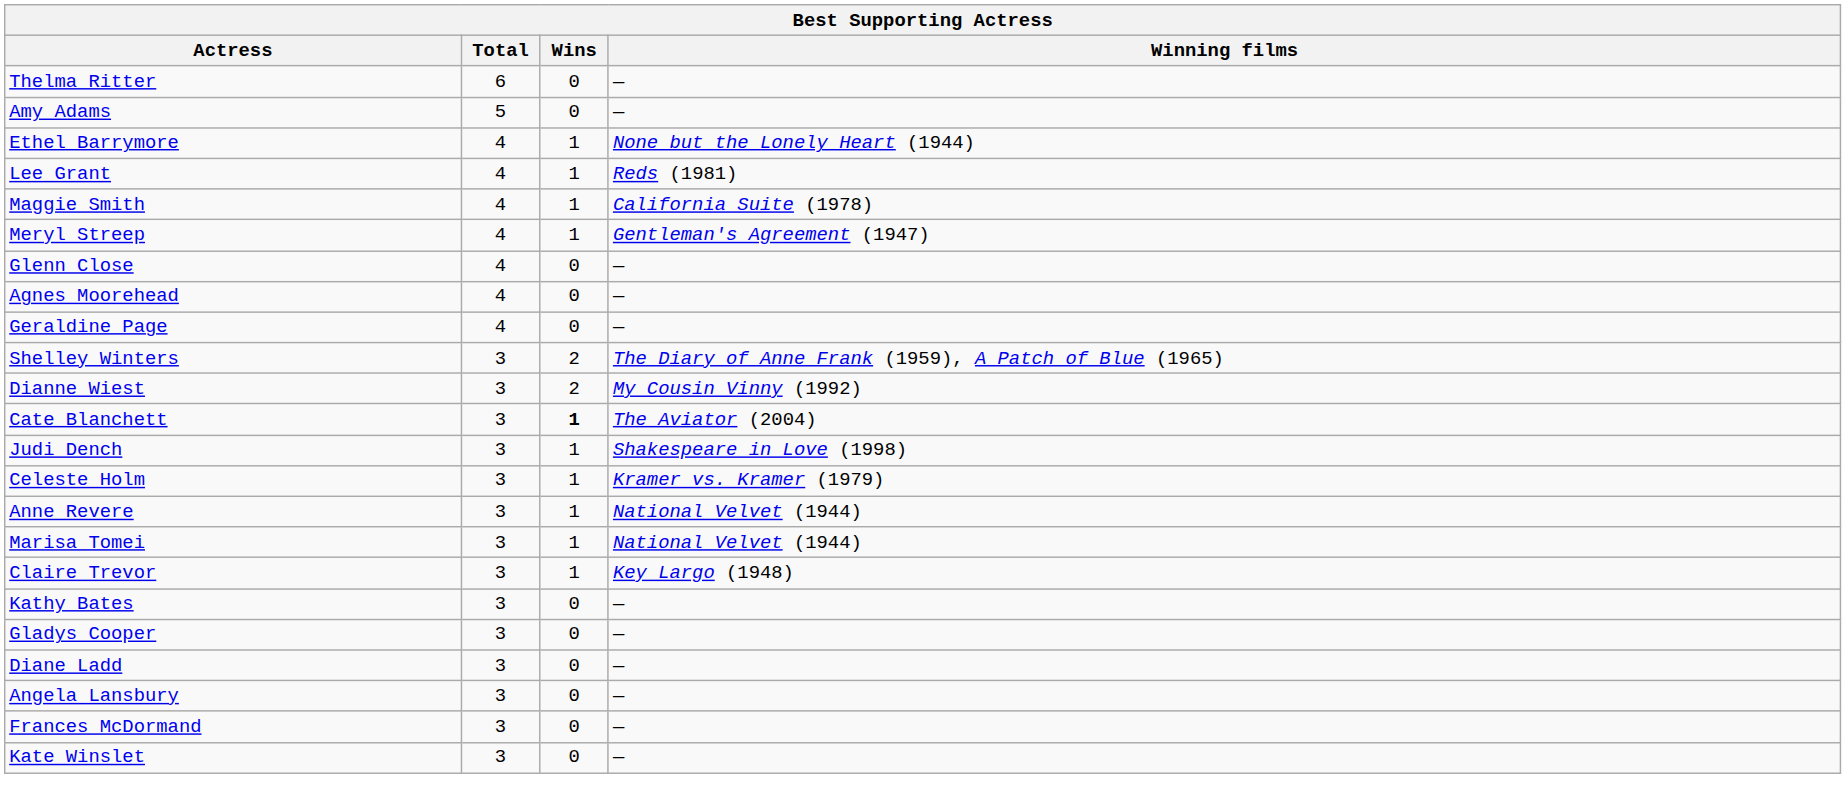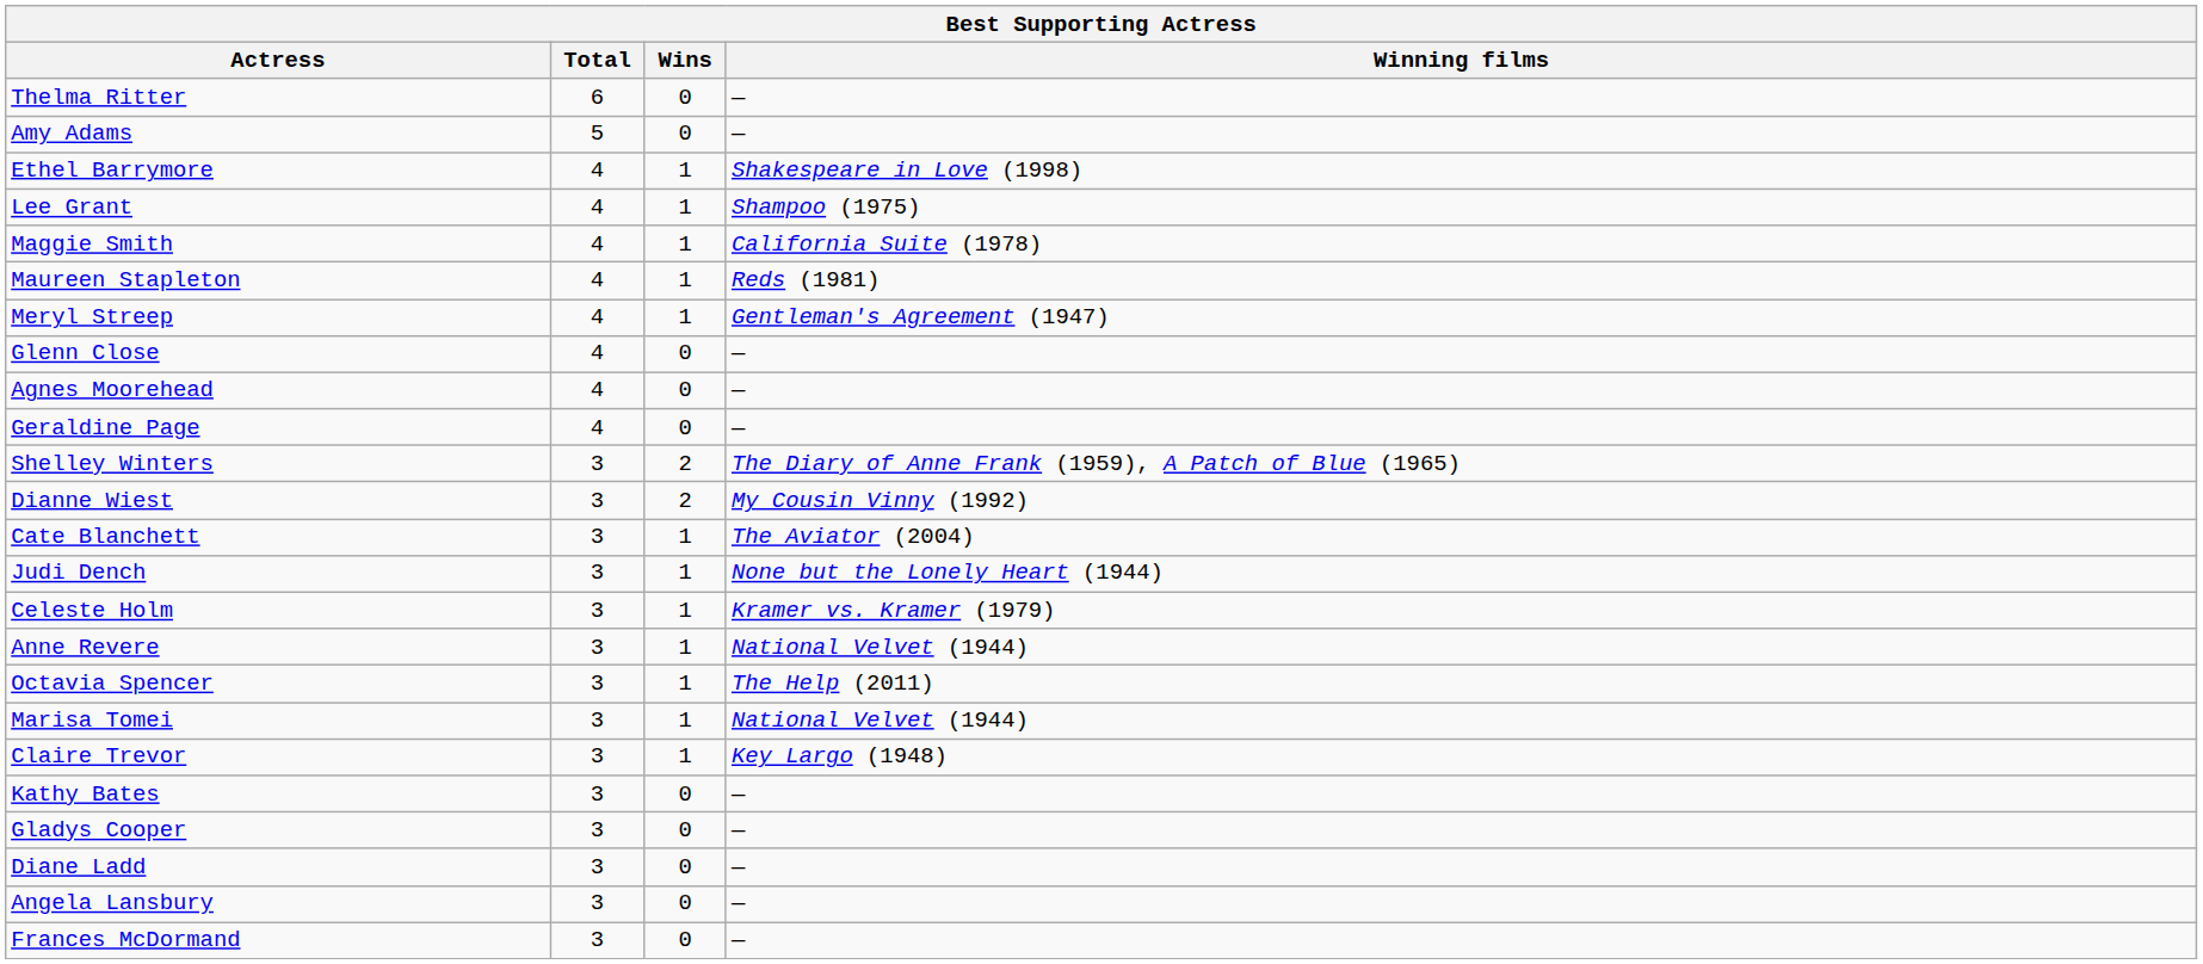 <table class="sortable wikitable" width=80%>
 <tr>
 <th colspan=4>Best Supporting Actress</th>
 </tr>
 <tr>
 <th width=20%>Actress</th>
 <th width=3%>Total</th>
 <th width=3%>Wins</th>
 <th width=54%>Winning films</th>
 </tr>
 <tr>
 <td><a href='#'>Thelma Ritter</a></td>
 <td align=center>6</td>
 <td align=center>0</td>
 <td>—</td>
 </tr>
 <tr>
 <td><a href='#'>Amy Adams</a></td>
 <td align=center>5</td>
 <td align=center>0</td>
 <td>—</td>
 </tr>
 <tr>
 <td><a href='#'>Ethel Barrymore</a></td>
 <td align=center>4</td>
 <td align=center>1</td>
-<td><em><a href='#'>None but the Lonely Heart</a></em> (1944)</td>
+<td><em><a href='#'>Shakespeare in Love</a></em> (1998)</td>
 </tr>
 <tr>
 <td><a href='#'>Lee Grant</a></td>
 <td align=center>4</td>
 <td align=center>1</td>
-<td><em><a href='#'>Reds</a></em> (1981)</td>
+<td><em><a href='#'>Shampoo</a></em> (1975)</td>
 </tr>
 <tr>
 <td><a href='#'>Maggie Smith</a></td>
 <td align=center>4</td>
 <td align=center>1</td>
 <td><em><a href='#'>California Suite</a></em> (1978)</td>
+</tr>
+<tr>
+<td><a href='#'>Maureen Stapleton</a></td>
+<td align=center>4</td>
+<td align=center>1</td>
+<td><em><a href='#'>Reds</a></em> (1981)</td>
 </tr>
 <tr>
 <td><a href='#'>Meryl Streep</a></td>
 <td align=center>4</td>
 <td align=center>1</td>
 <td><em><a href='#'>Gentleman's Agreement</a></em> (1947)</td>
 </tr>
 <tr>
 <td><a href='#'>Glenn Close</a></td>
 <td align=center>4</td>
 <td align=center>0</td>
 <td>—</td>
 </tr>
 <tr>
 <td><a href='#'>Agnes Moorehead</a></td>
 <td align=center>4</td>
 <td align=center>0</td>
 <td>—</td>
 </tr>
 <tr>
 <td><a href='#'>Geraldine Page</a></td>
 <td align=center>4</td>
 <td align=center>0</td>
 <td>—</td>
 </tr>
 <tr>
 <td><a href='#'>Shelley Winters</a></td>
 <td align=center>3</td>
 <td align=center>2</td>
 <td><em><a href='#'>The Diary of Anne Frank</a></em> (1959), <em><a href='#'>A Patch of Blue</a></em> (1965)</td>
 </tr>
 <tr>
 <td><a href='#'>Dianne Wiest</a></td>
 <td align=center>3</td>
 <td align=center>2</td>
 <td><em><a href='#'>My Cousin Vinny</a></em> (1992)</td>
 </tr>
 <tr>
 <td><a href='#'>Cate Blanchett</a></td>
 <td align=center>3</td>
-<td align=center><strong>1</strong></td>
+<td align=center>1</td>
 <td><em><a href='#'>The Aviator</a></em> (2004)</td>
 </tr>
 <tr>
 <td><a href='#'>Judi Dench</a></td>
 <td align=center>3</td>
 <td align=center>1</td>
-<td><em><a href='#'>Shakespeare in Love</a></em> (1998)</td>
+<td><em><a href='#'>None but the Lonely Heart</a></em> (1944)</td>
 </tr>
 <tr>
 <td><a href='#'>Celeste Holm</a></td>
 <td align=center>3</td>
 <td align=center>1</td>
 <td><em><a href='#'>Kramer vs. Kramer</a></em> (1979)</td>
 </tr>
 <tr>
 <td><a href='#'>Anne Revere</a></td>
 <td align=center>3</td>
 <td align=center>1</td>
 <td><em><a href='#'>National Velvet</a></em> (1944)</td>
+</tr>
+<tr>
+<td><a href='#'>Octavia Spencer</a></td>
+<td align=center>3</td>
+<td align=center>1</td>
+<td><em><a href='#'>The Help</a></em> (2011)</td>
 </tr>
 <tr>
 <td><a href='#'>Marisa Tomei</a></td>
 <td align=center>3</td>
 <td align=center>1</td>
 <td><em><a href='#'>National Velvet</a></em> (1944)</td>
 </tr>
 <tr>
 <td><a href='#'>Claire Trevor</a></td>
 <td align=center>3</td>
 <td align=center>1</td>
 <td><em><a href='#'>Key Largo</a></em> (1948)</td>
 </tr>
 <tr>
 <td><a href='#'>Kathy Bates</a></td>
 <td align=center>3</td>
 <td align=center>0</td>
 <td>—</td>
 </tr>
 <tr>
 <td><a href='#'>Gladys Cooper</a></td>
 <td align=center>3</td>
 <td align=center>0</td>
 <td>—</td>
 </tr>
 <tr>
 <td><a href='#'>Diane Ladd</a></td>
 <td align=center>3</td>
 <td align=center>0</td>
 <td>—</td>
 </tr>
 <tr>
 <td><a href='#'>Angela Lansbury</a></td>
 <td align=center>3</td>
 <td align=center>0</td>
 <td>—</td>
 </tr>
 <tr>
 <td><a href='#'>Frances McDormand</a></td>
 <td align=center>3</td>
 <td align=center>0</td>
 <td>—</td>
 </tr>
-<tr>
-<td><a href='#'>Kate Winslet</a></td>
-<td align=center>3</td>
-<td align=center>0</td>
-<td>—</td>
-</tr>
 </table>
